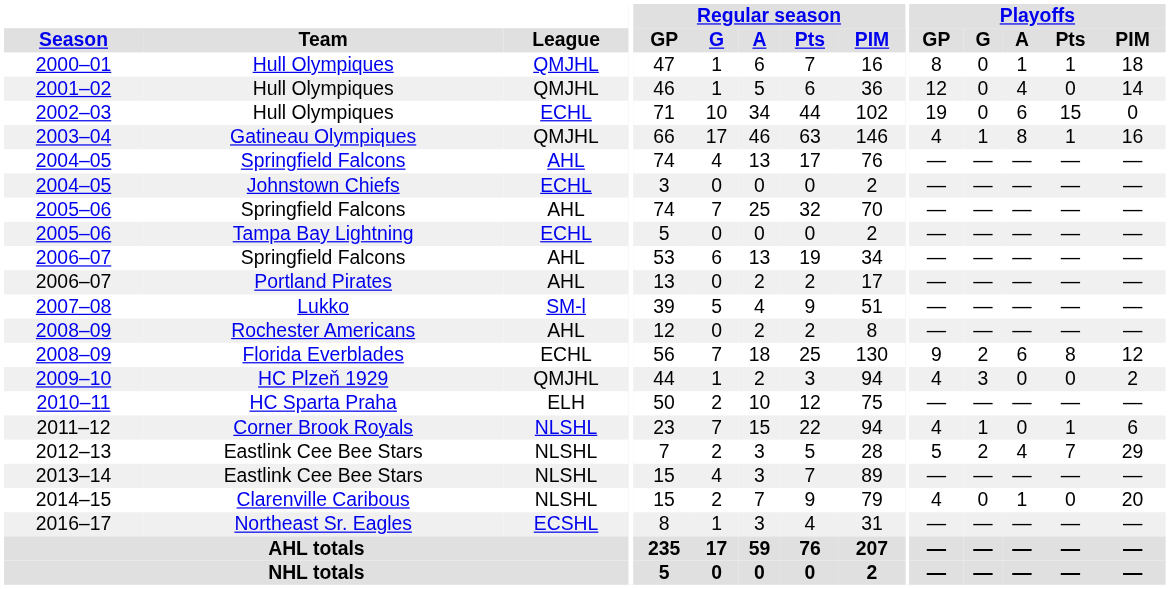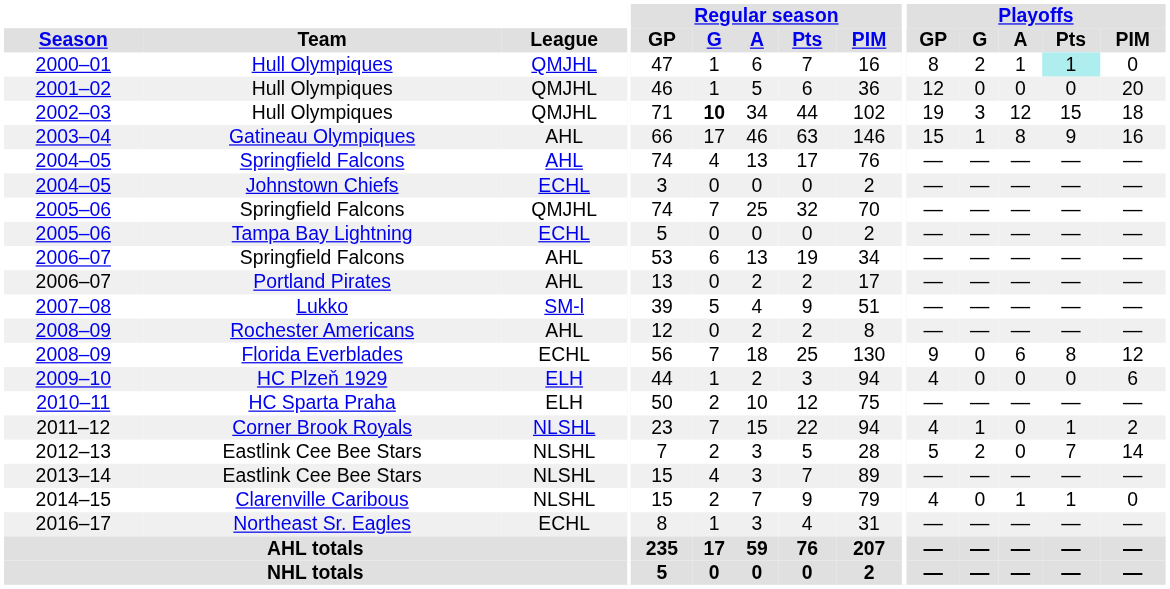 <table border="0" cellpadding="1" cellspacing="0" style="text-align:center; width:60em">
 <tr bgcolor="#e0e0e0">
 <th colspan="3" bgcolor="#ffffff"></th>
 <th rowspan="100" bgcolor="#ffffff"></th>
 <th colspan="5"><a href='#'>Regular season</a></th>
 <th rowspan="100" bgcolor="#ffffff"></th>
 <th colspan="5"><a href='#'>Playoffs</a></th>
 </tr>
 <tr bgcolor="#e0e0e0">
 <th><a href='#'>Season</a></th>
 <th>Team</th>
 <th>League</th>
 <th>GP</th>
 <th><a href='#'>G</a></th>
 <th><a href='#'>A</a></th>
 <th><a href='#'>Pts</a></th>
 <th><a href='#'>PIM</a></th>
 <th>GP</th>
 <th>G</th>
 <th>A</th>
 <th>Pts</th>
 <th>PIM</th>
 </tr>
 <tr>
 <td><a href='#'>2000–01</a></td>
 <td><a href='#'>Hull Olympiques</a></td>
 <td><a href='#'>QMJHL</a></td>
 <td>47</td>
 <td>1</td>
 <td>6</td>
 <td>7</td>
 <td>16</td>
 <td>8</td>
+<td>2</td>
+<td>1</td>
+<td style="background: paleturquoise;">1</td>
 <td>0</td>
-<td>1</td>
-<td>1</td>
-<td>18</td>
 </tr>
 <tr bgcolor="#f0f0f0">
 <td><a href='#'>2001–02</a></td>
 <td>Hull Olympiques</td>
 <td>QMJHL</td>
 <td>46</td>
 <td>1</td>
 <td>5</td>
 <td>6</td>
 <td>36</td>
 <td>12</td>
 <td>0</td>
-<td>4</td>
 <td>0</td>
-<td>14</td>
+<td>0</td>
+<td>20</td>
 </tr>
 <tr>
 <td><a href='#'>2002–03</a></td>
 <td>Hull Olympiques</td>
-<td><a href='#'>ECHL</a></td>
+<td>QMJHL</td>
 <td>71</td>
-<td>10</td>
+<td><strong>10</strong></td>
 <td>34</td>
 <td>44</td>
 <td>102</td>
 <td>19</td>
-<td>0</td>
-<td>6</td>
+<td>3</td>
+<td>12</td>
 <td>15</td>
-<td>0</td>
+<td>18</td>
 </tr>
 <tr bgcolor="#f0f0f0">
 <td><a href='#'>2003–04</a></td>
 <td><a href='#'>Gatineau Olympiques</a></td>
-<td>QMJHL</td>
+<td>AHL</td>
 <td>66</td>
 <td>17</td>
 <td>46</td>
 <td>63</td>
 <td>146</td>
-<td>4</td>
+<td>15</td>
 <td>1</td>
 <td>8</td>
-<td>1</td>
+<td>9</td>
 <td>16</td>
 </tr>
 <tr>
 <td><a href='#'>2004–05</a></td>
 <td><a href='#'>Springfield Falcons</a></td>
 <td><a href='#'>AHL</a></td>
 <td>74</td>
 <td>4</td>
 <td>13</td>
 <td>17</td>
 <td>76</td>
 <td>—</td>
 <td>—</td>
 <td>—</td>
 <td>—</td>
 <td>—</td>
 </tr>
 <tr bgcolor="#f0f0f0">
 <td><a href='#'>2004–05</a></td>
 <td><a href='#'>Johnstown Chiefs</a></td>
 <td><a href='#'>ECHL</a></td>
 <td>3</td>
 <td>0</td>
 <td>0</td>
 <td>0</td>
 <td>2</td>
 <td>—</td>
 <td>—</td>
 <td>—</td>
 <td>—</td>
 <td>—</td>
 </tr>
 <tr>
 <td><a href='#'>2005–06</a></td>
 <td>Springfield Falcons</td>
-<td>AHL</td>
+<td>QMJHL</td>
 <td>74</td>
 <td>7</td>
 <td>25</td>
 <td>32</td>
 <td>70</td>
 <td>—</td>
 <td>—</td>
 <td>—</td>
 <td>—</td>
 <td>—</td>
 </tr>
 <tr bgcolor="#f0f0f0">
 <td><a href='#'>2005–06</a></td>
 <td><a href='#'>Tampa Bay Lightning</a></td>
 <td><a href='#'>ECHL</a></td>
 <td>5</td>
 <td>0</td>
 <td>0</td>
 <td>0</td>
 <td>2</td>
 <td>—</td>
 <td>—</td>
 <td>—</td>
 <td>—</td>
 <td>—</td>
 </tr>
 <tr>
 <td><a href='#'>2006–07</a></td>
 <td>Springfield Falcons</td>
 <td>AHL</td>
 <td>53</td>
 <td>6</td>
 <td>13</td>
 <td>19</td>
 <td>34</td>
 <td>—</td>
 <td>—</td>
 <td>—</td>
 <td>—</td>
 <td>—</td>
 </tr>
 <tr bgcolor="#f0f0f0">
 <td>2006–07</td>
 <td><a href='#'>Portland Pirates</a></td>
 <td>AHL</td>
 <td>13</td>
 <td>0</td>
 <td>2</td>
 <td>2</td>
 <td>17</td>
 <td>—</td>
 <td>—</td>
 <td>—</td>
 <td>—</td>
 <td>—</td>
 </tr>
 <tr>
 <td><a href='#'>2007–08</a></td>
 <td><a href='#'>Lukko</a></td>
 <td><a href='#'>SM-l</a></td>
 <td>39</td>
 <td>5</td>
 <td>4</td>
 <td>9</td>
 <td>51</td>
 <td>—</td>
 <td>—</td>
 <td>—</td>
 <td>—</td>
 <td>—</td>
 </tr>
 <tr bgcolor="#f0f0f0">
 <td><a href='#'>2008–09</a></td>
 <td><a href='#'>Rochester Americans</a></td>
 <td>AHL</td>
 <td>12</td>
 <td>0</td>
 <td>2</td>
 <td>2</td>
 <td>8</td>
 <td>—</td>
 <td>—</td>
 <td>—</td>
 <td>—</td>
 <td>—</td>
 </tr>
 <tr>
 <td><a href='#'>2008–09</a></td>
 <td><a href='#'>Florida Everblades</a></td>
 <td>ECHL</td>
 <td>56</td>
 <td>7</td>
 <td>18</td>
 <td>25</td>
 <td>130</td>
 <td>9</td>
-<td>2</td>
+<td>0</td>
 <td>6</td>
 <td>8</td>
 <td>12</td>
 </tr>
 <tr bgcolor="#f0f0f0">
 <td><a href='#'>2009–10</a></td>
 <td><a href='#'>HC Plzeň 1929</a></td>
-<td>QMJHL</td>
+<td><a href='#'>ELH</a></td>
 <td>44</td>
 <td>1</td>
 <td>2</td>
 <td>3</td>
 <td>94</td>
 <td>4</td>
-<td>3</td>
 <td>0</td>
 <td>0</td>
-<td>2</td>
+<td>0</td>
+<td>6</td>
 </tr>
 <tr>
 <td><a href='#'>2010–11</a></td>
 <td><a href='#'>HC Sparta Praha</a></td>
 <td>ELH</td>
 <td>50</td>
 <td>2</td>
 <td>10</td>
 <td>12</td>
 <td>75</td>
 <td>—</td>
 <td>—</td>
 <td>—</td>
 <td>—</td>
 <td>—</td>
 </tr>
 <tr bgcolor="#f0f0f0">
 <td>2011–12</td>
 <td><a href='#'>Corner Brook Royals</a></td>
 <td><a href='#'>NLSHL</a></td>
 <td>23</td>
 <td>7</td>
 <td>15</td>
 <td>22</td>
 <td>94</td>
 <td>4</td>
 <td>1</td>
 <td>0</td>
 <td>1</td>
-<td>6</td>
+<td>2</td>
 </tr>
 <tr>
 <td>2012–13</td>
 <td>Eastlink Cee Bee Stars</td>
 <td>NLSHL</td>
 <td>7</td>
 <td>2</td>
 <td>3</td>
 <td>5</td>
 <td>28</td>
 <td>5</td>
 <td>2</td>
-<td>4</td>
+<td>0</td>
 <td>7</td>
-<td>29</td>
+<td>14</td>
 </tr>
 <tr bgcolor="#f0f0f0">
 <td>2013–14</td>
 <td>Eastlink Cee Bee Stars</td>
 <td>NLSHL</td>
 <td>15</td>
 <td>4</td>
 <td>3</td>
 <td>7</td>
 <td>89</td>
 <td>—</td>
 <td>—</td>
 <td>—</td>
 <td>—</td>
 <td>—</td>
 </tr>
 <tr>
 <td>2014–15</td>
 <td><a href='#'>Clarenville Caribous</a></td>
 <td>NLSHL</td>
 <td>15</td>
 <td>2</td>
 <td>7</td>
 <td>9</td>
 <td>79</td>
 <td>4</td>
 <td>0</td>
 <td>1</td>
+<td>1</td>
 <td>0</td>
-<td>20</td>
 </tr>
 <tr bgcolor="#f0f0f0">
 <td>2016–17</td>
 <td><a href='#'>Northeast Sr. Eagles</a></td>
-<td><a href='#'>ECSHL</a></td>
+<td>ECHL</td>
 <td>8</td>
 <td>1</td>
 <td>3</td>
 <td>4</td>
 <td>31</td>
 <td>—</td>
 <td>—</td>
 <td>—</td>
 <td>—</td>
 <td>—</td>
 </tr>
 <tr bgcolor="#e0e0e0">
 <th colspan="3">AHL totals</th>
 <th>235</th>
 <th>17</th>
 <th>59</th>
 <th>76</th>
 <th>207</th>
 <th>—</th>
 <th>—</th>
 <th>—</th>
 <th>—</th>
 <th>—</th>
 </tr>
 <tr bgcolor="#e0e0e0">
 <th colspan="3">NHL totals</th>
 <th>5</th>
 <th>0</th>
 <th>0</th>
 <th>0</th>
 <th>2</th>
 <th>—</th>
 <th>—</th>
 <th>—</th>
 <th>—</th>
 <th>—</th>
 </tr>
 </table>
